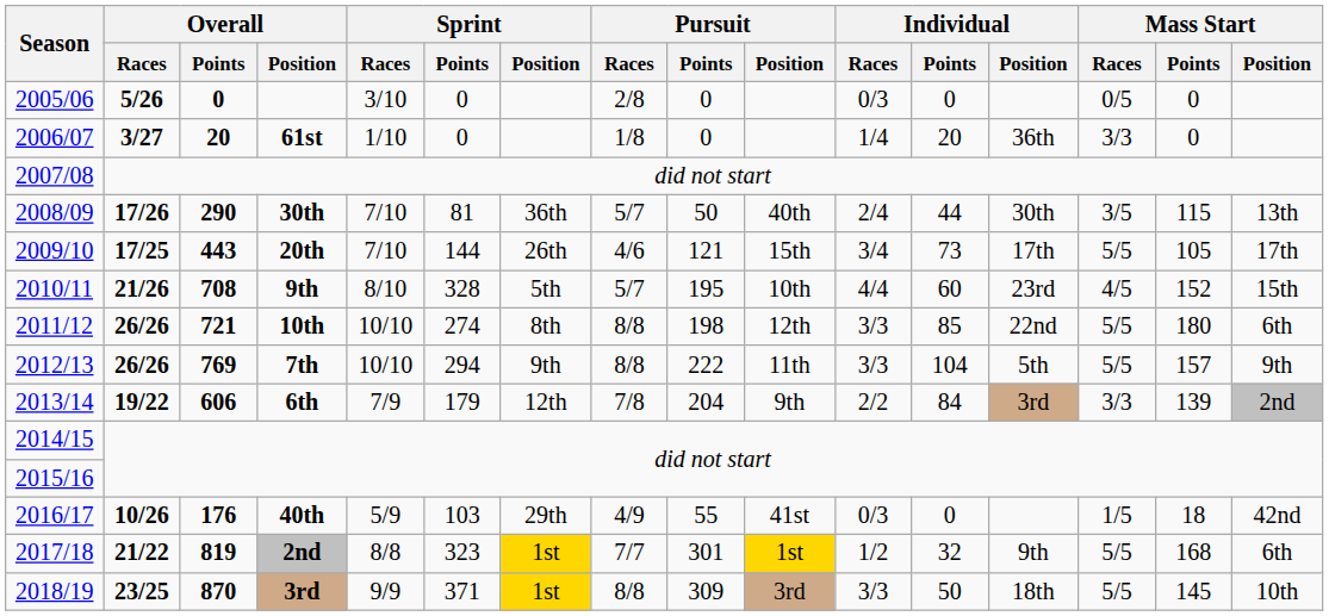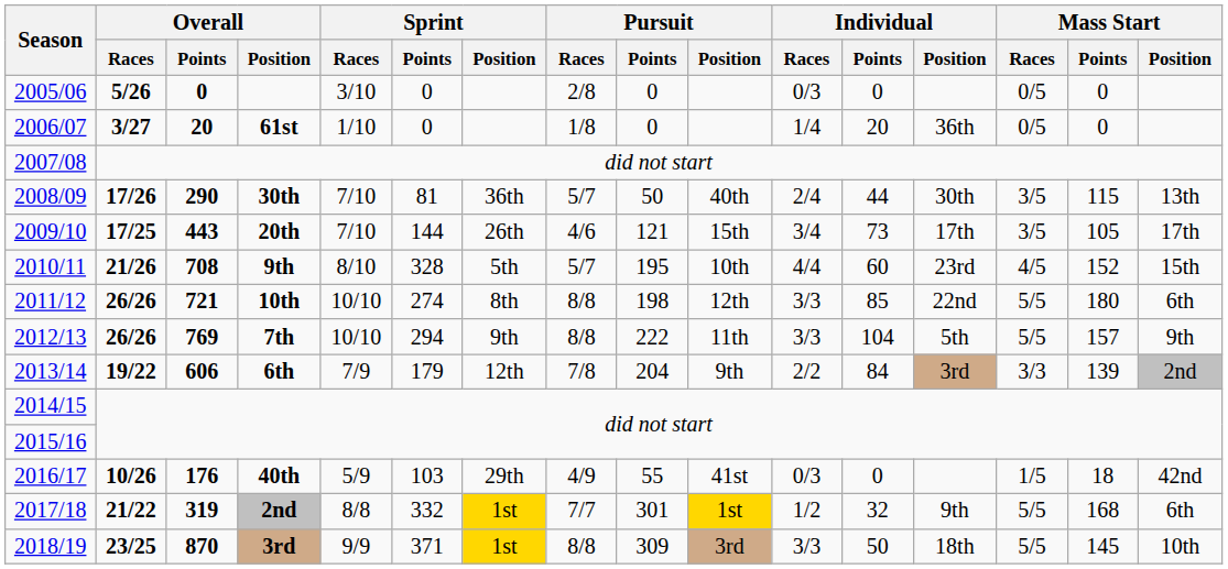 <table class="wikitable" style="text-align:center;" width="70%">
 <tr class="hintergrundfarbe5">
 <th rowspan="2" style="width:4%;">Season</th>
 <th colspan="3">Overall</th>
 <th colspan="3">Sprint</th>
 <th colspan="3">Pursuit</th>
 <th colspan="3">Individual</th>
 <th colspan="3">Mass Start</th>
 </tr>
 <tr class="hintergrundfarbe5">
 <th style="width:5%;"><small>Races</small></th>
 <th style="width:5%;"><small>Points</small></th>
 <th style="width:5%;"><small>Position</small></th>
 <th style="width:5%;"><small>Races</small></th>
 <th style="width:5%;"><small>Points</small></th>
 <th style="width:5%;"><small>Position</small></th>
 <th style="width:5%;"><small>Races</small></th>
 <th style="width:5%;"><small>Points</small></th>
 <th style="width:5%;"><small>Position</small></th>
 <th style="width:5%;"><small>Races</small></th>
 <th style="width:5%;"><small>Points</small></th>
 <th style="width:5%;"><small>Position</small></th>
 <th style="width:5%;"><small>Races</small></th>
 <th style="width:5%;"><small>Points</small></th>
 <th style="width:5%;"><small>Position</small></th>
 </tr>
 <tr>
 <td><a href='#'>2005/06</a></td>
 <td><strong>5/26</strong></td>
 <td><strong>0</strong></td>
 <td><strong></strong></td>
 <td>3/10</td>
 <td>0</td>
 <td></td>
 <td>2/8</td>
 <td>0</td>
 <td></td>
 <td>0/3</td>
 <td>0</td>
 <td></td>
 <td>0/5</td>
 <td>0</td>
 <td></td>
 </tr>
 <tr>
 <td><a href='#'>2006/07</a></td>
 <td><strong>3/27</strong></td>
 <td><strong>20</strong></td>
 <td><strong>61st</strong></td>
 <td>1/10</td>
 <td>0</td>
 <td></td>
 <td>1/8</td>
 <td>0</td>
 <td></td>
 <td>1/4</td>
 <td>20</td>
 <td>36th</td>
-<td>3/3</td>
+<td>0/5</td>
 <td>0</td>
 <td></td>
 </tr>
 <tr>
 <td><a href='#'>2007/08</a></td>
 <td colspan=15><em>did not start</em></td>
 </tr>
 <tr>
 <td><a href='#'>2008/09</a></td>
 <td><strong>17/26</strong></td>
 <td><strong>290</strong></td>
 <td><strong>30th</strong></td>
 <td>7/10</td>
 <td>81</td>
 <td>36th</td>
 <td>5/7</td>
 <td>50</td>
 <td>40th</td>
 <td>2/4</td>
 <td>44</td>
 <td>30th</td>
 <td>3/5</td>
 <td>115</td>
 <td>13th</td>
 </tr>
 <tr>
 <td><a href='#'>2009/10</a></td>
 <td><strong>17/25</strong></td>
 <td><strong>443</strong></td>
 <td><strong>20th</strong></td>
 <td>7/10</td>
 <td>144</td>
 <td>26th</td>
 <td>4/6</td>
 <td>121</td>
 <td>15th</td>
 <td>3/4</td>
 <td>73</td>
 <td>17th</td>
-<td>5/5</td>
+<td>3/5</td>
 <td>105</td>
 <td>17th</td>
 </tr>
 <tr>
 <td><a href='#'>2010/11</a></td>
 <td><strong>21/26</strong></td>
 <td><strong>708</strong></td>
 <td><strong>9th</strong></td>
 <td>8/10</td>
 <td>328</td>
 <td>5th</td>
 <td>5/7</td>
 <td>195</td>
 <td>10th</td>
 <td>4/4</td>
 <td>60</td>
 <td>23rd</td>
 <td>4/5</td>
 <td>152</td>
 <td>15th</td>
 </tr>
 <tr>
 <td><a href='#'>2011/12</a></td>
 <td><strong>26/26</strong></td>
 <td><strong>721</strong></td>
 <td><strong>10th</strong></td>
 <td>10/10</td>
 <td>274</td>
 <td>8th</td>
 <td>8/8</td>
 <td>198</td>
 <td>12th</td>
 <td>3/3</td>
 <td>85</td>
 <td>22nd</td>
 <td>5/5</td>
 <td>180</td>
 <td>6th</td>
 </tr>
 <tr>
 <td><a href='#'>2012/13</a></td>
 <td><strong>26/26</strong></td>
 <td><strong>769</strong></td>
 <td><strong>7th</strong></td>
 <td>10/10</td>
 <td>294</td>
 <td>9th</td>
 <td>8/8</td>
 <td>222</td>
 <td>11th</td>
 <td>3/3</td>
 <td>104</td>
 <td>5th</td>
 <td>5/5</td>
 <td>157</td>
 <td>9th</td>
 </tr>
 <tr>
 <td><a href='#'>2013/14</a></td>
 <td><strong>19/22</strong></td>
 <td><strong>606</strong></td>
 <td><strong>6th</strong></td>
 <td>7/9</td>
 <td>179</td>
 <td>12th</td>
 <td>7/8</td>
 <td>204</td>
 <td>9th</td>
 <td>2/2</td>
 <td>84</td>
 <td style="background:#cfaa88;">3rd</td>
 <td>3/3</td>
 <td>139</td>
 <td style="background:silver;">2nd</td>
 </tr>
 <tr>
 <td><a href='#'>2014/15</a></td>
 <td rowspan=2 colspan=15><em>did not start</em></td>
 </tr>
 <tr>
 <td><a href='#'>2015/16</a></td>
 </tr>
 <tr>
 <td><a href='#'>2016/17</a></td>
 <td><strong>10/26</strong></td>
 <td><strong>176</strong></td>
 <td><strong>40th</strong></td>
 <td>5/9</td>
 <td>103</td>
 <td>29th</td>
 <td>4/9</td>
 <td>55</td>
 <td>41st</td>
 <td>0/3</td>
 <td>0</td>
 <td></td>
 <td>1/5</td>
 <td>18</td>
 <td>42nd</td>
 </tr>
 <tr>
 <td><a href='#'>2017/18</a></td>
 <td><strong>21/22</strong></td>
-<td><strong>819</strong></td>
+<td><strong>319</strong></td>
 <td style="background:silver;"><strong>2nd</strong></td>
 <td>8/8</td>
-<td>323</td>
+<td>332</td>
 <td style="background:gold;">1st</td>
 <td>7/7</td>
 <td>301</td>
 <td style="background:gold;">1st</td>
 <td>1/2</td>
 <td>32</td>
 <td>9th</td>
 <td>5/5</td>
 <td>168</td>
 <td>6th</td>
 </tr>
 <tr>
 <td><a href='#'>2018/19</a></td>
 <td><strong>23/25</strong></td>
 <td><strong>870</strong></td>
 <td style="background:#cfaa88;"><strong>3rd</strong></td>
 <td>9/9</td>
 <td>371</td>
 <td style="background:gold;">1st</td>
 <td>8/8</td>
 <td>309</td>
 <td style="background:#cfaa88;">3rd</td>
 <td>3/3</td>
 <td>50</td>
 <td>18th</td>
 <td>5/5</td>
 <td>145</td>
 <td>10th</td>
 </tr>
 </table>
